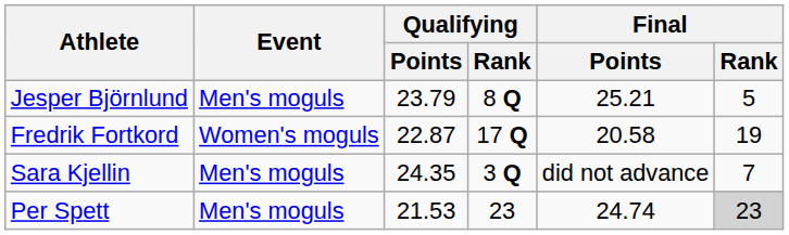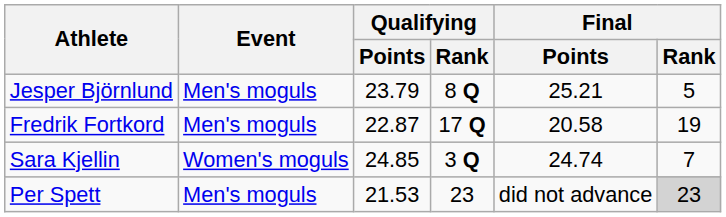 <table class="wikitable" style="font-size:90%">
 <tr>
 <th rowspan="2">Athlete</th>
 <th rowspan="2">Event</th>
 <th colspan="2">Qualifying</th>
 <th colspan="2">Final</th>
 </tr>
 <tr>
 <th>Points</th>
 <th>Rank</th>
 <th>Points</th>
 <th>Rank</th>
 </tr>
 <tr>
 <td><a href='#'>Jesper Björnlund</a></td>
 <td><a href='#'>Men's moguls</a></td>
 <td align="center">23.79</td>
 <td align="center">8 <strong>Q</strong></td>
 <td align="center">25.21</td>
 <td align="center">5</td>
 </tr>
 <tr>
 <td><a href='#'>Fredrik Fortkord</a></td>
-<td><a href='#'>Women's moguls</a></td>
+<td><a href='#'>Men's moguls</a></td>
 <td align="center">22.87</td>
 <td align="center">17 <strong>Q</strong></td>
 <td align="center">20.58</td>
 <td align="center">19</td>
 </tr>
 <tr>
 <td><a href='#'>Sara Kjellin</a></td>
-<td><a href='#'>Men's moguls</a></td>
-<td align="center">24.35</td>
+<td><a href='#'>Women's moguls</a></td>
+<td align="center">24.85</td>
 <td align="center">3 <strong>Q</strong></td>
-<td align="center">did not advance</td>
+<td align="center">24.74</td>
 <td align="center">7</td>
 </tr>
 <tr>
 <td><a href='#'>Per Spett</a></td>
 <td><a href='#'>Men's moguls</a></td>
 <td align="center">21.53</td>
 <td align="center">23</td>
-<td align="center">24.74</td>
+<td align="center">did not advance</td>
 <td align="center" style="background: lightgrey;">23</td>
 </tr>
 </table>
